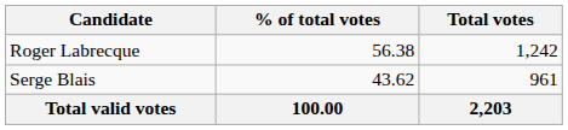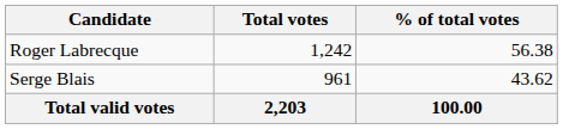 <table style="width:475px;" class="wikitable">
 <tr bgcolor="#EEEEEE">
 <th align="left">Candidate</th>
+<th align="right">Total votes</th>
 <th align="right">% of total votes</th>
-<th align="right">Total votes</th>
 </tr>
 <tr>
 <td align="left">Roger Labrecque</td>
+<td align="right">1,242</td>
 <td align="right">56.38</td>
-<td align="right">1,242</td>
 </tr>
 <tr>
 <td align="left">Serge Blais</td>
+<td align="right">961</td>
 <td align="right">43.62</td>
-<td align="right">961</td>
 </tr>
 <tr bgcolor="#EEEEEE">
 <th align="left">Total valid votes</th>
+<th align="right"><strong>2,203</strong></th>
 <th align="right"><strong>100.00</strong></th>
-<th align="right"><strong>2,203</strong></th>
 </tr>
 </table>
